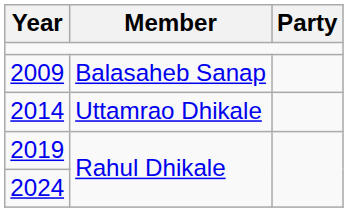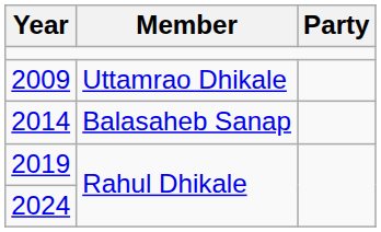 <table class="wikitable">
 <tr>
 <th>Year</th>
 <th>Member</th>
 <th colspan="2">Party</th>
 </tr>
 <tr>
 <td colspan="4"></td>
 </tr>
 <tr>
 <td><a href='#'>2009</a></td>
-<td><a href='#'>Balasaheb Sanap</a></td>
+<td><a href='#'>Uttamrao Dhikale</a></td>
 <td></td>
 </tr>
 <tr>
 <td><a href='#'>2014</a></td>
-<td><a href='#'>Uttamrao Dhikale</a></td>
+<td><a href='#'>Balasaheb Sanap</a></td>
 <td></td>
 </tr>
 <tr>
 <td><a href='#'>2019</a></td>
 <td Rowspan=2><a href='#'>Rahul Dhikale</a></td>
 </tr>
 <tr>
 <td><a href='#'>2024</a></td>
 </tr>
 </table>
